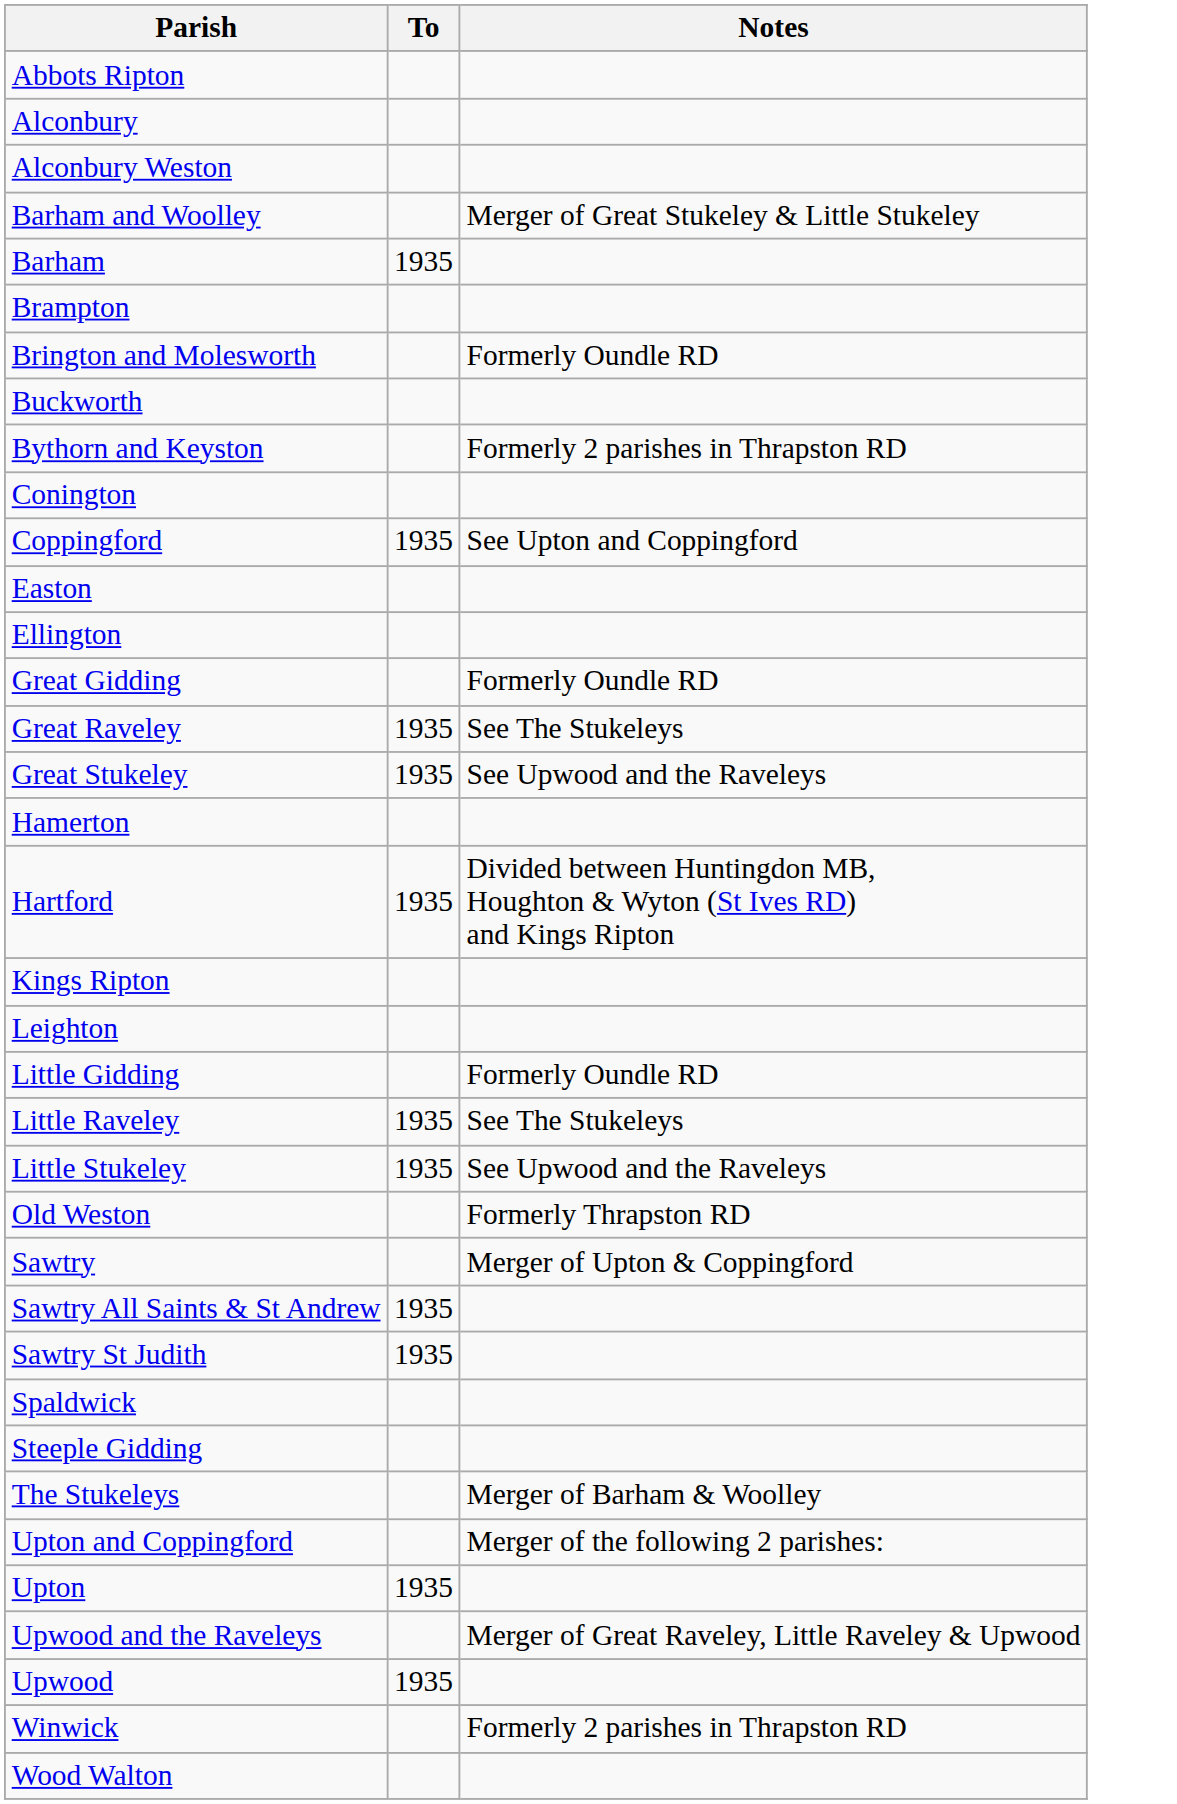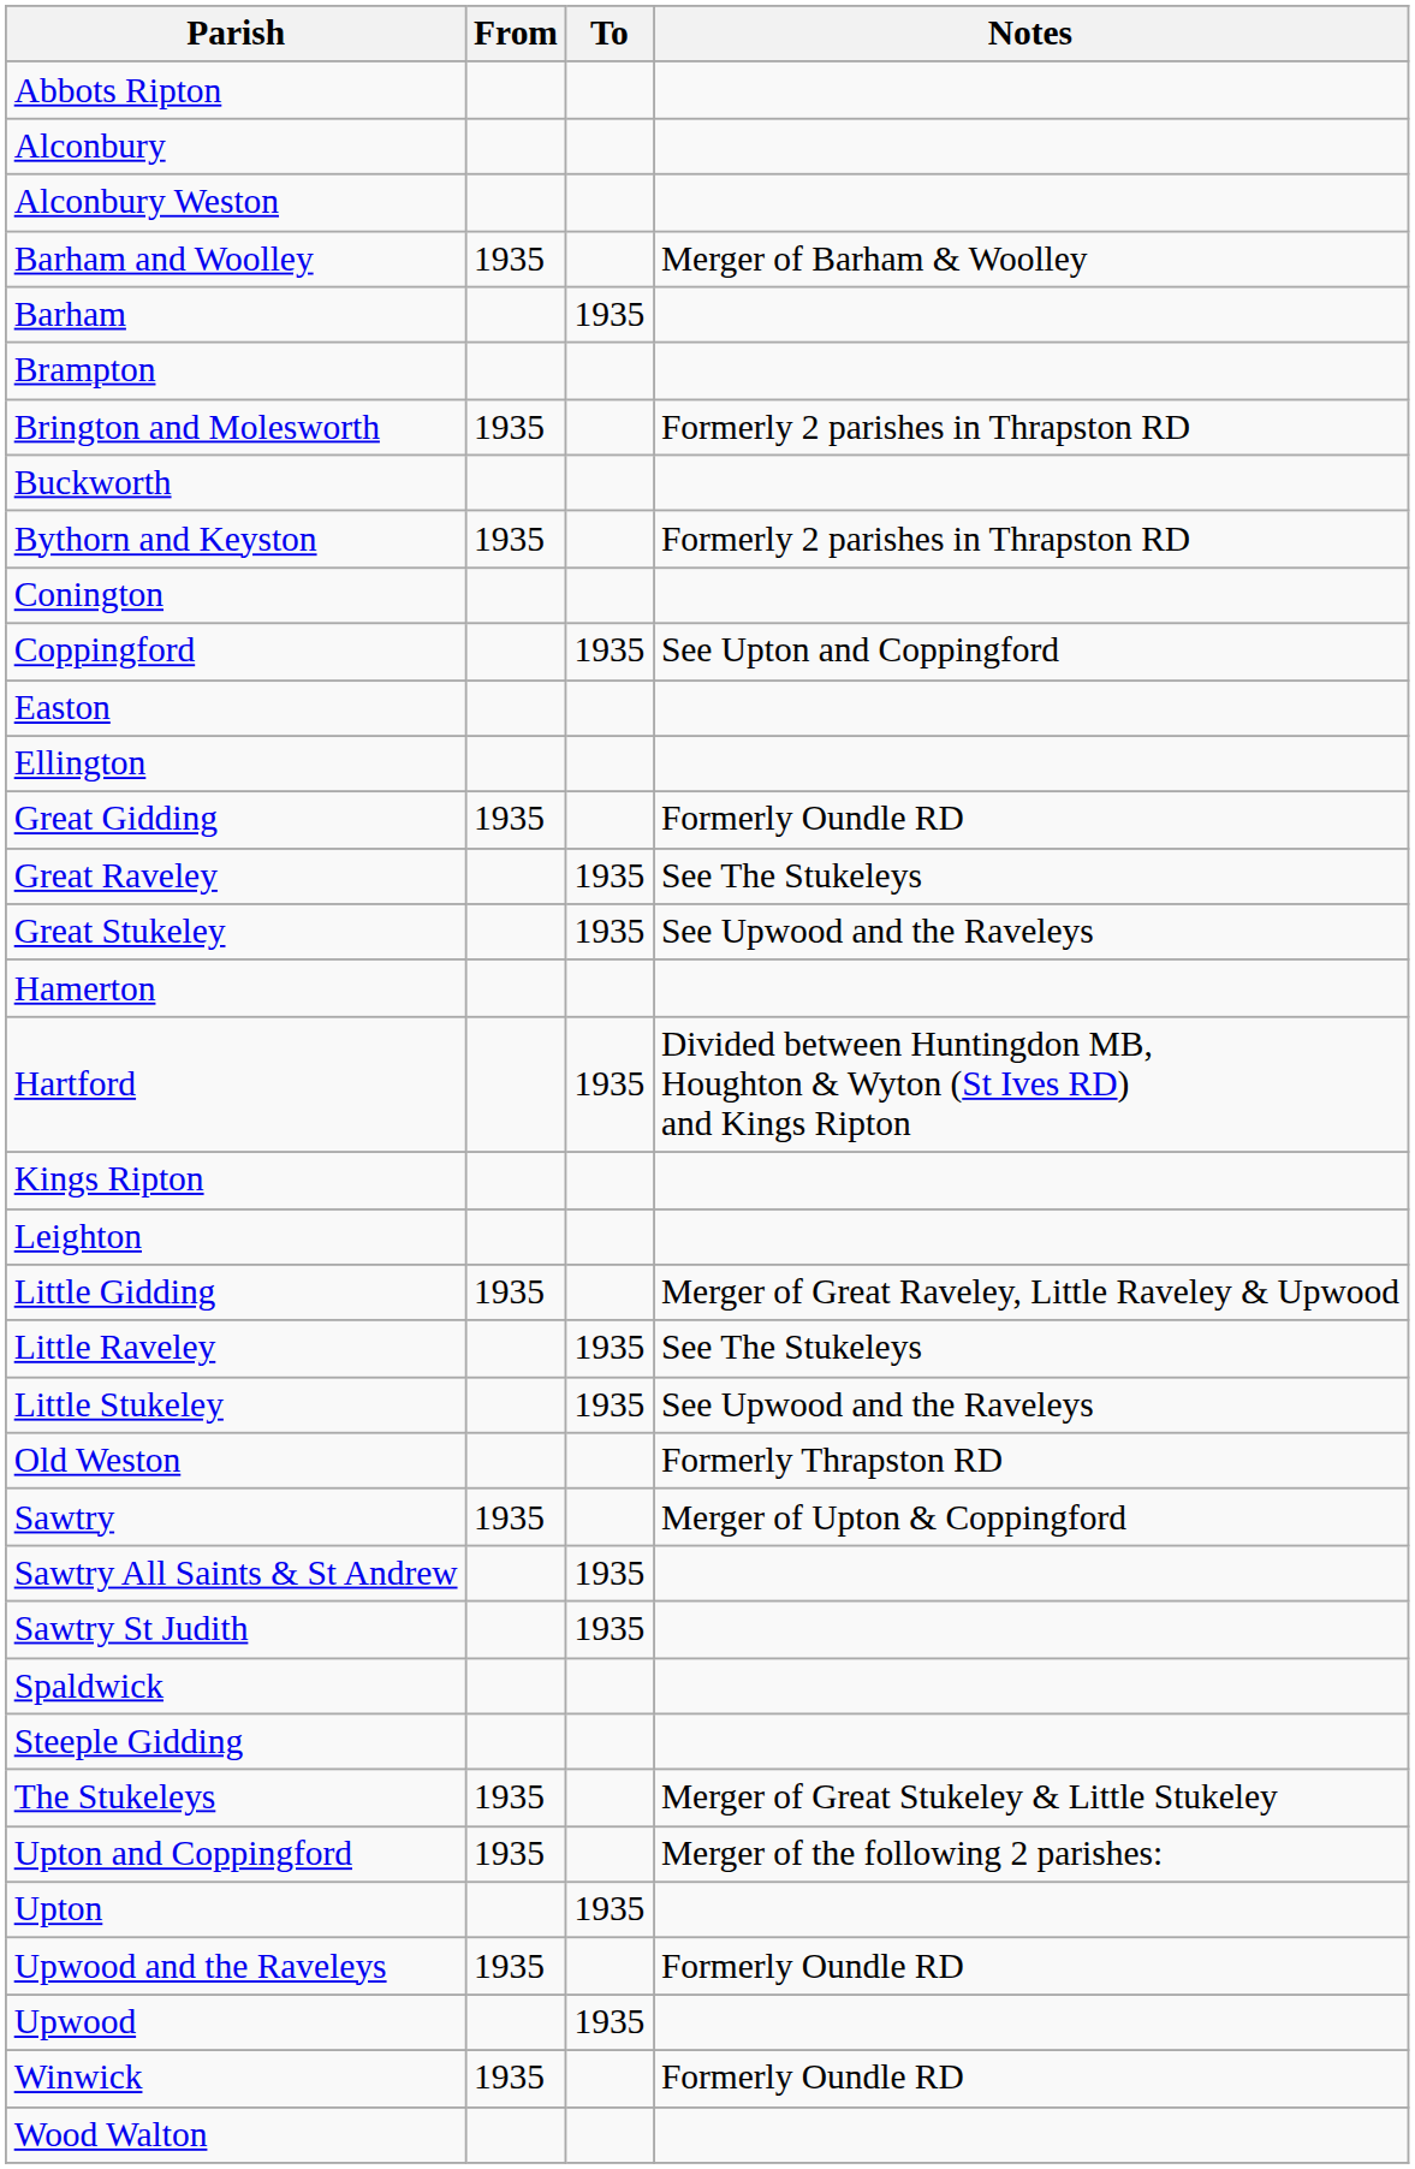 <table class="wikitable">
 <tr>
 <th>Parish</th>
+<th>From</th>
 <th>To</th>
 <th>Notes</th>
 </tr>
 <tr>
 <td><a href='#'>Abbots Ripton</a></td>
 <td></td>
 <td></td>
+<td></td>
 </tr>
 <tr>
 <td><a href='#'>Alconbury</a></td>
+<td></td>
 <td></td>
 <td></td>
 </tr>
 <tr>
 <td><a href='#'>Alconbury Weston</a></td>
 <td></td>
 <td></td>
+<td></td>
 </tr>
 <tr>
 <td><a href='#'>Barham and Woolley</a></td>
+<td>1935</td>
 <td></td>
-<td>Merger of Great Stukeley & Little Stukeley</td>
+<td>Merger of Barham & Woolley</td>
 </tr>
 <tr>
 <td><a href='#'>Barham</a></td>
+<td></td>
 <td>1935</td>
 <td></td>
 </tr>
 <tr>
 <td><a href='#'>Brampton</a></td>
 <td></td>
 <td></td>
+<td></td>
 </tr>
 <tr>
 <td><a href='#'>Brington and Molesworth</a></td>
+<td>1935</td>
 <td></td>
-<td>Formerly Oundle RD</td>
+<td>Formerly 2 parishes in Thrapston RD</td>
 </tr>
 <tr>
 <td><a href='#'>Buckworth</a></td>
 <td></td>
 <td></td>
+<td></td>
 </tr>
 <tr>
 <td><a href='#'>Bythorn and Keyston</a></td>
+<td>1935</td>
 <td></td>
 <td>Formerly 2 parishes in Thrapston RD</td>
 </tr>
 <tr>
 <td><a href='#'>Conington</a></td>
 <td></td>
 <td></td>
+<td></td>
 </tr>
 <tr>
 <td><a href='#'>Coppingford</a></td>
+<td></td>
 <td>1935</td>
 <td>See Upton and Coppingford</td>
 </tr>
 <tr>
 <td><a href='#'>Easton</a></td>
 <td></td>
 <td></td>
+<td></td>
 </tr>
 <tr>
 <td><a href='#'>Ellington</a></td>
 <td></td>
 <td></td>
+<td></td>
 </tr>
 <tr>
 <td><a href='#'>Great Gidding</a></td>
+<td>1935</td>
 <td></td>
 <td>Formerly Oundle RD</td>
 </tr>
 <tr>
 <td><a href='#'>Great Raveley</a></td>
+<td></td>
 <td>1935</td>
 <td>See The Stukeleys</td>
 </tr>
 <tr>
 <td><a href='#'>Great Stukeley</a></td>
+<td></td>
 <td>1935</td>
 <td>See Upwood and the Raveleys</td>
 </tr>
 <tr>
 <td><a href='#'>Hamerton</a></td>
 <td></td>
 <td></td>
+<td></td>
 </tr>
 <tr>
 <td><a href='#'>Hartford</a></td>
+<td></td>
 <td>1935</td>
 <td>Divided between Huntingdon MB,<br>Houghton & Wyton (<a href='#'>St Ives RD</a>)<br>and Kings Ripton</td>
 </tr>
 <tr>
 <td><a href='#'>Kings Ripton</a></td>
 <td></td>
 <td></td>
+<td></td>
 </tr>
 <tr>
 <td><a href='#'>Leighton</a></td>
 <td></td>
 <td></td>
+<td></td>
 </tr>
 <tr>
 <td><a href='#'>Little Gidding</a></td>
+<td>1935</td>
 <td></td>
-<td>Formerly Oundle RD</td>
+<td>Merger of Great Raveley, Little Raveley & Upwood</td>
 </tr>
 <tr>
 <td><a href='#'>Little Raveley</a></td>
+<td></td>
 <td>1935</td>
 <td>See The Stukeleys</td>
 </tr>
 <tr>
 <td><a href='#'>Little Stukeley</a></td>
+<td></td>
 <td>1935</td>
 <td>See Upwood and the Raveleys</td>
 </tr>
 <tr>
 <td><a href='#'>Old Weston</a></td>
 <td></td>
+<td></td>
 <td>Formerly Thrapston RD</td>
 </tr>
 <tr>
 <td><a href='#'>Sawtry</a></td>
+<td>1935</td>
 <td></td>
 <td>Merger of Upton & Coppingford</td>
 </tr>
 <tr>
 <td><a href='#'>Sawtry All Saints & St Andrew</a></td>
+<td></td>
 <td>1935</td>
 <td></td>
 </tr>
 <tr>
 <td><a href='#'>Sawtry St Judith</a></td>
+<td></td>
 <td>1935</td>
 <td></td>
 </tr>
 <tr>
 <td><a href='#'>Spaldwick</a></td>
 <td></td>
 <td></td>
+<td></td>
 </tr>
 <tr>
 <td><a href='#'>Steeple Gidding</a></td>
 <td></td>
 <td></td>
+<td></td>
 </tr>
 <tr>
 <td><a href='#'>The Stukeleys</a></td>
+<td>1935</td>
 <td></td>
-<td>Merger of Barham & Woolley</td>
+<td>Merger of Great Stukeley & Little Stukeley</td>
 </tr>
 <tr>
 <td><a href='#'>Upton and Coppingford</a></td>
+<td>1935</td>
 <td></td>
 <td>Merger of the following 2 parishes:</td>
 </tr>
 <tr>
 <td><a href='#'>Upton</a></td>
+<td></td>
 <td>1935</td>
 <td></td>
 </tr>
 <tr>
 <td><a href='#'>Upwood and the Raveleys</a></td>
+<td>1935</td>
 <td></td>
-<td>Merger of Great Raveley, Little Raveley & Upwood</td>
+<td>Formerly Oundle RD</td>
 </tr>
 <tr>
 <td><a href='#'>Upwood</a></td>
+<td></td>
 <td>1935</td>
 <td></td>
 </tr>
 <tr>
 <td><a href='#'>Winwick</a></td>
+<td>1935</td>
 <td></td>
-<td>Formerly 2 parishes in Thrapston RD</td>
+<td>Formerly Oundle RD</td>
 </tr>
 <tr>
 <td><a href='#'>Wood Walton</a></td>
 <td></td>
 <td></td>
+<td></td>
 </tr>
 </table>
